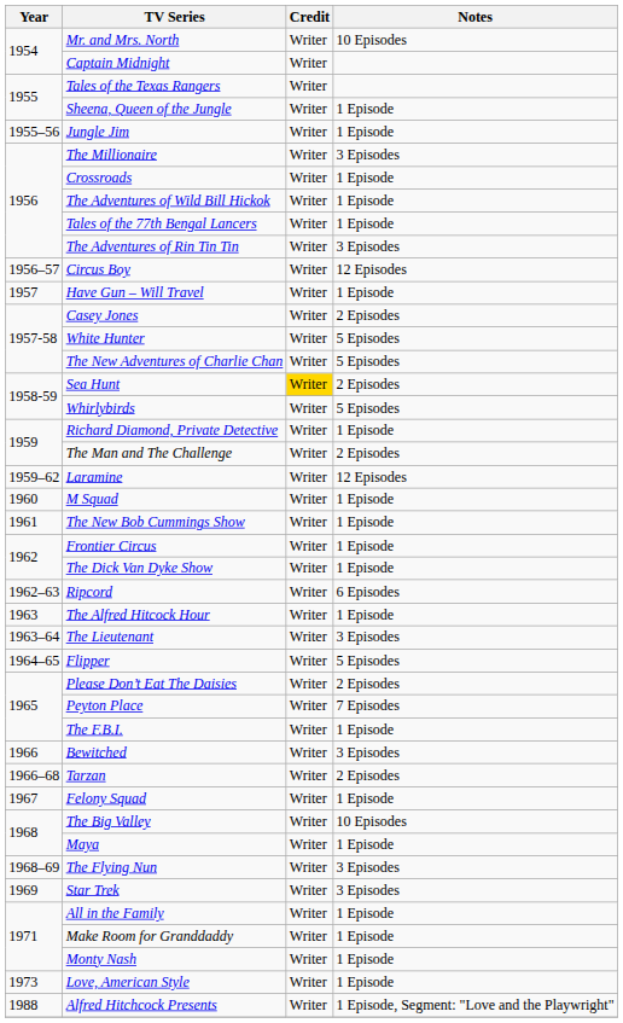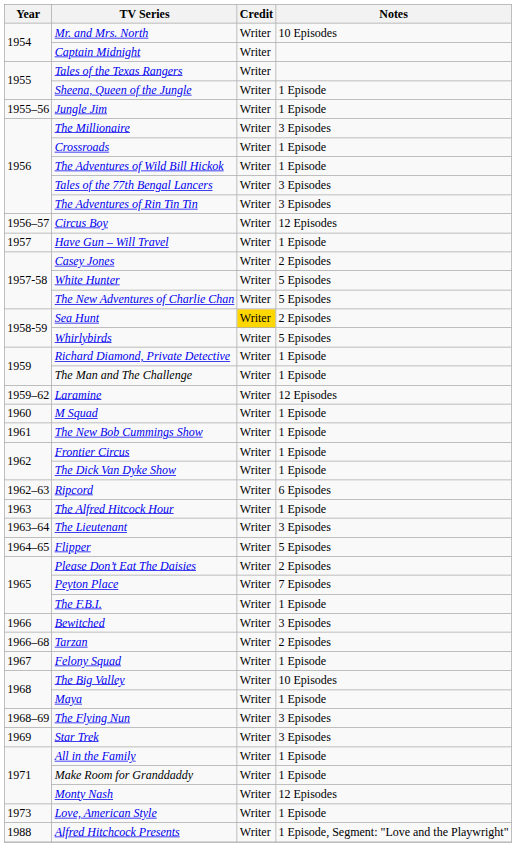 <table class="wikitable">
 <tr>
 <th>Year</th>
 <th>TV Series</th>
 <th>Credit</th>
 <th>Notes</th>
 </tr>
 <tr>
 <td rowspan=2>1954</td>
 <td><em><a href='#'>Mr. and Mrs. North</a></em></td>
 <td>Writer</td>
 <td>10 Episodes</td>
 </tr>
 <tr>
 <td><em><a href='#'>Captain Midnight</a></em></td>
 <td>Writer</td>
 <td></td>
 </tr>
 <tr>
 <td rowspan=2>1955</td>
 <td><em><a href='#'>Tales of the Texas Rangers</a></em></td>
 <td>Writer</td>
 <td></td>
 </tr>
 <tr>
 <td><em><a href='#'>Sheena, Queen of the Jungle</a></em></td>
 <td>Writer</td>
 <td>1 Episode</td>
 </tr>
 <tr>
 <td>1955–56</td>
 <td><em><a href='#'>Jungle Jim</a></em></td>
 <td>Writer</td>
 <td>1 Episode</td>
 </tr>
 <tr>
 <td rowspan=5>1956</td>
 <td><em><a href='#'>The Millionaire</a></em></td>
 <td>Writer</td>
 <td>3 Episodes</td>
 </tr>
 <tr>
 <td><em><a href='#'>Crossroads</a></em></td>
 <td>Writer</td>
 <td>1 Episode</td>
 </tr>
 <tr>
 <td><em><a href='#'>The Adventures of Wild Bill Hickok</a></em></td>
 <td>Writer</td>
 <td>1 Episode</td>
 </tr>
 <tr>
 <td><em><a href='#'>Tales of the 77th Bengal Lancers</a></em></td>
 <td>Writer</td>
-<td>1 Episode</td>
+<td>3 Episodes</td>
 </tr>
 <tr>
 <td><em><a href='#'>The Adventures of Rin Tin Tin</a></em></td>
 <td>Writer</td>
 <td>3 Episodes</td>
 </tr>
 <tr>
 <td>1956–57</td>
 <td><em><a href='#'>Circus Boy</a></em></td>
 <td>Writer</td>
 <td>12 Episodes</td>
 </tr>
 <tr>
 <td>1957</td>
 <td><em><a href='#'>Have Gun – Will Travel</a></em></td>
 <td>Writer</td>
 <td>1 Episode</td>
 </tr>
 <tr>
 <td rowspan=3>1957-58</td>
 <td><em><a href='#'>Casey Jones</a></em></td>
 <td>Writer</td>
 <td>2 Episodes</td>
 </tr>
 <tr>
 <td><em><a href='#'>White Hunter</a></em></td>
 <td>Writer</td>
 <td>5 Episodes</td>
 </tr>
 <tr>
 <td><em><a href='#'>The New Adventures of Charlie Chan</a></em></td>
 <td>Writer</td>
 <td>5 Episodes</td>
 </tr>
 <tr>
 <td rowspan=2>1958-59</td>
 <td><em><a href='#'>Sea Hunt</a></em></td>
 <td style="background: gold;">Writer</td>
 <td>2 Episodes</td>
 </tr>
 <tr>
 <td><em><a href='#'>Whirlybirds</a></em></td>
 <td>Writer</td>
 <td>5 Episodes</td>
 </tr>
 <tr>
 <td rowspan=2>1959</td>
 <td><em><a href='#'>Richard Diamond, Private Detective</a></em></td>
 <td>Writer</td>
 <td>1 Episode</td>
 </tr>
 <tr>
 <td><em>The Man and The Challenge</em></td>
 <td>Writer</td>
-<td>2 Episodes</td>
+<td>1 Episode</td>
 </tr>
 <tr>
 <td>1959–62</td>
 <td><em><a href='#'>Laramine</a></em></td>
 <td>Writer</td>
 <td>12 Episodes</td>
 </tr>
 <tr>
 <td>1960</td>
 <td><em><a href='#'>M Squad</a></em></td>
 <td>Writer</td>
 <td>1 Episode</td>
 </tr>
 <tr>
 <td>1961</td>
 <td><em><a href='#'>The New Bob Cummings Show</a></em></td>
 <td>Writer</td>
 <td>1 Episode</td>
 </tr>
 <tr>
 <td rowspan=2>1962</td>
 <td><em><a href='#'>Frontier Circus</a></em></td>
 <td>Writer</td>
 <td>1 Episode</td>
 </tr>
 <tr>
 <td><em><a href='#'>The Dick Van Dyke Show</a></em></td>
 <td>Writer</td>
 <td>1 Episode</td>
 </tr>
 <tr>
 <td>1962–63</td>
 <td><em><a href='#'>Ripcord</a></em></td>
 <td>Writer</td>
 <td>6 Episodes</td>
 </tr>
 <tr>
 <td>1963</td>
 <td><em><a href='#'>The Alfred Hitcock Hour</a></em></td>
 <td>Writer</td>
 <td>1 Episode</td>
 </tr>
 <tr>
 <td>1963–64</td>
 <td><em><a href='#'>The Lieutenant</a></em></td>
 <td>Writer</td>
 <td>3 Episodes</td>
 </tr>
 <tr>
 <td>1964–65</td>
 <td><em><a href='#'>Flipper</a></em></td>
 <td>Writer</td>
 <td>5 Episodes</td>
 </tr>
 <tr>
 <td rowspan=3>1965</td>
 <td><em><a href='#'>Please Don’t Eat The Daisies</a></em></td>
 <td>Writer</td>
 <td>2 Episodes</td>
 </tr>
 <tr>
 <td><em><a href='#'>Peyton Place</a></em></td>
 <td>Writer</td>
 <td>7 Episodes</td>
 </tr>
 <tr>
 <td><em><a href='#'>The F.B.I.</a></em></td>
 <td>Writer</td>
 <td>1 Episode</td>
 </tr>
 <tr>
 <td>1966</td>
 <td><em><a href='#'>Bewitched</a></em></td>
 <td>Writer</td>
 <td>3 Episodes</td>
 </tr>
 <tr>
 <td>1966–68</td>
 <td><em><a href='#'>Tarzan</a></em></td>
 <td>Writer</td>
 <td>2 Episodes</td>
 </tr>
 <tr>
 <td>1967</td>
 <td><em><a href='#'>Felony Squad</a></em></td>
 <td>Writer</td>
 <td>1 Episode</td>
 </tr>
 <tr>
 <td rowspan=2>1968</td>
 <td><em><a href='#'>The Big Valley</a></em></td>
 <td>Writer</td>
 <td>10 Episodes</td>
 </tr>
 <tr>
 <td><em><a href='#'>Maya</a></em></td>
 <td>Writer</td>
 <td>1 Episode</td>
 </tr>
 <tr>
 <td>1968–69</td>
 <td><em><a href='#'>The Flying Nun</a></em></td>
 <td>Writer</td>
 <td>3 Episodes</td>
 </tr>
 <tr>
 <td>1969</td>
 <td><em><a href='#'>Star Trek</a></em></td>
 <td>Writer</td>
 <td>3 Episodes</td>
 </tr>
 <tr>
 <td rowspan=3>1971</td>
 <td><em><a href='#'>All in the Family</a></em></td>
 <td>Writer</td>
 <td>1 Episode</td>
 </tr>
 <tr>
 <td><em>Make Room for Granddaddy</em></td>
 <td>Writer</td>
 <td>1 Episode</td>
 </tr>
 <tr>
 <td><em><a href='#'>Monty Nash</a></em></td>
 <td>Writer</td>
-<td>1 Episode</td>
+<td>12 Episodes</td>
 </tr>
 <tr>
 <td>1973</td>
 <td><em><a href='#'>Love, American Style</a></em></td>
 <td>Writer</td>
 <td>1 Episode</td>
 </tr>
 <tr>
 <td>1988</td>
 <td><em><a href='#'>Alfred Hitchcock Presents</a></em></td>
 <td>Writer</td>
 <td>1 Episode, Segment: "Love and the Playwright"</td>
 </tr>
 <tr>
 </tr>
 </table>
